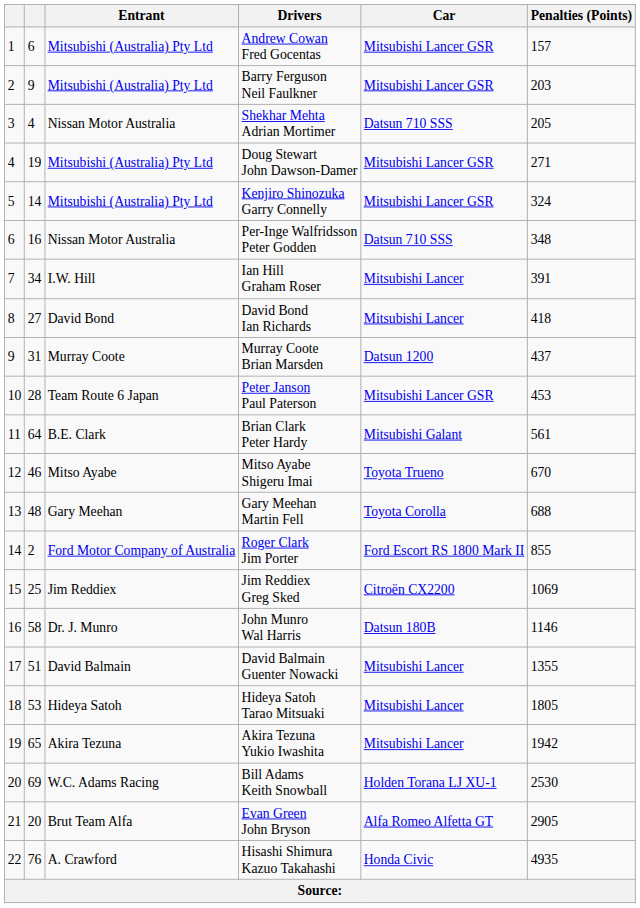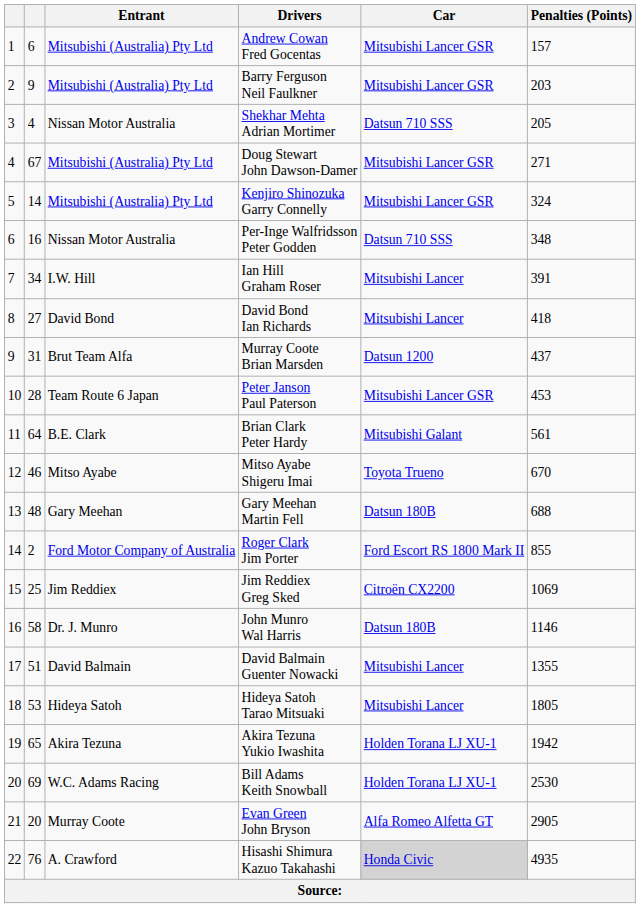 <table class="wikitable" style="text-align: left; font-size: 95%;">
 <tr>
 <th></th>
 <th></th>
 <th>Entrant</th>
 <th>Drivers</th>
 <th>Car</th>
 <th>Penalties (Points)</th>
 </tr>
 <tr>
 <td>1</td>
 <td>6</td>
 <td> <a href='#'>Mitsubishi (Australia) Pty Ltd</a></td>
 <td> <a href='#'>Andrew Cowan</a> <br>  Fred Gocentas</td>
 <td><a href='#'>Mitsubishi Lancer GSR</a></td>
 <td>157</td>
 </tr>
 <tr>
 <td>2</td>
 <td>9</td>
 <td> <a href='#'>Mitsubishi (Australia) Pty Ltd</a></td>
 <td> Barry Ferguson <br>  Neil Faulkner</td>
 <td><a href='#'>Mitsubishi Lancer GSR</a></td>
 <td>203</td>
 </tr>
 <tr>
 <td>3</td>
 <td>4</td>
 <td> Nissan Motor Australia</td>
 <td> <a href='#'>Shekhar Mehta</a> <br>  Adrian Mortimer</td>
 <td><a href='#'>Datsun 710 SSS</a></td>
 <td>205</td>
 </tr>
 <tr>
 <td>4</td>
-<td>19</td>
+<td>67</td>
 <td> <a href='#'>Mitsubishi (Australia) Pty Ltd</a></td>
 <td> Doug Stewart <br>  John Dawson-Damer</td>
 <td><a href='#'>Mitsubishi Lancer GSR</a></td>
 <td>271</td>
 </tr>
 <tr>
 <td>5</td>
 <td>14</td>
 <td> <a href='#'>Mitsubishi (Australia) Pty Ltd</a></td>
 <td> <a href='#'>Kenjiro Shinozuka</a> <br>  Garry Connelly</td>
 <td><a href='#'>Mitsubishi Lancer GSR</a></td>
 <td>324</td>
 </tr>
 <tr>
 <td>6</td>
 <td>16</td>
 <td> Nissan Motor Australia</td>
 <td> Per-Inge Walfridsson <br>  Peter Godden</td>
 <td><a href='#'>Datsun 710 SSS</a></td>
 <td>348</td>
 </tr>
 <tr>
 <td>7</td>
 <td>34</td>
 <td> I.W. Hill</td>
 <td> Ian Hill <br>  Graham Roser</td>
 <td><a href='#'>Mitsubishi Lancer</a></td>
 <td>391</td>
 </tr>
 <tr>
 <td>8</td>
 <td>27</td>
 <td> David Bond</td>
 <td> David Bond <br>  Ian Richards</td>
 <td><a href='#'>Mitsubishi Lancer</a></td>
 <td>418</td>
 </tr>
 <tr>
 <td>9</td>
 <td>31</td>
-<td> Murray Coote</td>
+<td> Brut Team Alfa</td>
 <td> Murray Coote <br>  Brian Marsden</td>
 <td><a href='#'>Datsun 1200</a></td>
 <td>437</td>
 </tr>
 <tr>
 <td>10</td>
 <td>28</td>
 <td> Team Route 6 Japan</td>
 <td> <a href='#'>Peter Janson</a> <br>  Paul Paterson</td>
 <td><a href='#'>Mitsubishi Lancer GSR</a></td>
 <td>453</td>
 </tr>
 <tr>
 <td>11</td>
 <td>64</td>
 <td> B.E. Clark</td>
 <td> Brian Clark  <br>  Peter Hardy</td>
 <td><a href='#'>Mitsubishi Galant</a></td>
 <td>561</td>
 </tr>
 <tr>
 <td>12</td>
 <td>46</td>
 <td> Mitso Ayabe</td>
 <td> Mitso Ayabe <br>  Shigeru Imai</td>
 <td><a href='#'>Toyota Trueno</a></td>
 <td>670</td>
 </tr>
 <tr>
 <td>13</td>
 <td>48</td>
 <td> Gary Meehan</td>
 <td> Gary Meehan <br>  Martin Fell</td>
-<td><a href='#'>Toyota Corolla</a></td>
+<td><a href='#'>Datsun 180B</a></td>
 <td>688</td>
 </tr>
 <tr>
 <td>14</td>
 <td>2</td>
 <td> <a href='#'>Ford Motor Company of Australia</a></td>
 <td> <a href='#'>Roger Clark</a> <br>  Jim Porter</td>
 <td><a href='#'>Ford Escort RS 1800 Mark II</a></td>
 <td>855</td>
 </tr>
 <tr>
 <td>15</td>
 <td>25</td>
 <td> Jim Reddiex</td>
 <td> Jim Reddiex  <br>  Greg Sked</td>
 <td><a href='#'>Citroën CX2200</a></td>
 <td>1069</td>
 </tr>
 <tr>
 <td>16</td>
 <td>58</td>
 <td> Dr. J. Munro</td>
 <td> John Munro <br>  Wal Harris</td>
 <td><a href='#'>Datsun 180B</a></td>
 <td>1146</td>
 </tr>
 <tr>
 <td>17</td>
 <td>51</td>
 <td> David Balmain</td>
 <td> David Balmain <br>  Guenter Nowacki</td>
 <td><a href='#'>Mitsubishi Lancer</a></td>
 <td>1355</td>
 </tr>
 <tr>
 <td>18</td>
 <td>53</td>
 <td> Hideya Satoh</td>
 <td> Hideya Satoh <br>  Tarao Mitsuaki</td>
 <td><a href='#'>Mitsubishi Lancer</a></td>
 <td>1805</td>
 </tr>
 <tr>
 <td>19</td>
 <td>65</td>
 <td> Akira Tezuna</td>
 <td> Akira Tezuna <br>  Yukio Iwashita</td>
-<td><a href='#'>Mitsubishi Lancer</a></td>
+<td><a href='#'>Holden Torana LJ XU-1</a></td>
 <td>1942</td>
 </tr>
 <tr>
 <td>20</td>
 <td>69</td>
 <td> W.C. Adams Racing</td>
 <td> Bill Adams <br>  Keith Snowball</td>
 <td><a href='#'>Holden Torana LJ XU-1</a></td>
 <td>2530</td>
 </tr>
 <tr>
 <td>21</td>
 <td>20</td>
-<td> Brut Team Alfa</td>
+<td> Murray Coote</td>
 <td> <a href='#'>Evan Green</a> <br>  John Bryson</td>
 <td><a href='#'>Alfa Romeo Alfetta GT</a></td>
 <td>2905</td>
 </tr>
 <tr>
 <td>22</td>
 <td>76</td>
 <td> A. Crawford</td>
 <td> Hisashi Shimura  <br>  Kazuo Takahashi</td>
-<td><a href='#'>Honda Civic</a></td>
+<td style="background: lightgrey;"><a href='#'>Honda Civic</a></td>
 <td>4935</td>
 </tr>
 <tr>
 <th colspan=6>Source:</th>
 </tr>
 </table>
